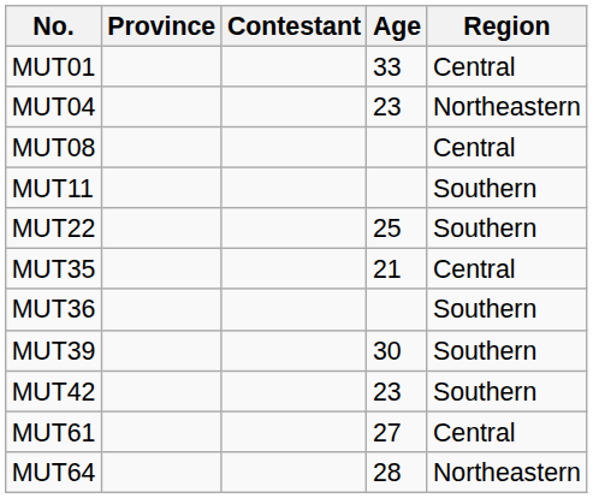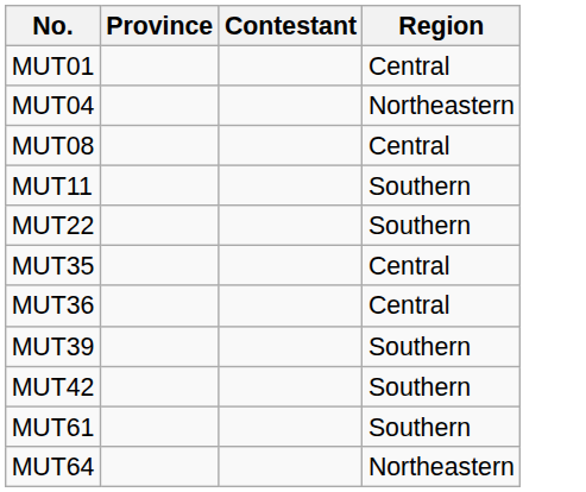 <table class="wikitable sortable" style="font-size:95%;">
 <tr>
 <th>No.</th>
 <th>Province</th>
 <th>Contestant</th>
-<th>Age</th>
 <th>Region</th>
 </tr>
 <tr>
 <td>MUT01</td>
 <td></td>
 <td></td>
-<td>33</td>
 <td>Central</td>
 </tr>
 <tr>
 <td>MUT04</td>
 <td></td>
 <td></td>
-<td>23</td>
 <td>Northeastern</td>
 </tr>
 <tr>
 <td>MUT08</td>
-<td></td>
 <td></td>
 <td></td>
 <td>Central</td>
 </tr>
 <tr>
 <td>MUT11</td>
 <td></td>
 <td></td>
-<td></td>
 <td>Southern</td>
 </tr>
 <tr>
 <td>MUT22</td>
 <td></td>
 <td></td>
-<td>25</td>
 <td>Southern</td>
 </tr>
 <tr>
 <td>MUT35</td>
 <td></td>
 <td></td>
-<td>21</td>
 <td>Central</td>
 </tr>
 <tr>
 <td>MUT36</td>
 <td></td>
 <td></td>
-<td></td>
-<td>Southern</td>
+<td>Central</td>
 </tr>
 <tr>
 <td>MUT39</td>
 <td></td>
 <td></td>
-<td>30</td>
 <td>Southern</td>
 </tr>
 <tr>
 <td>MUT42</td>
 <td></td>
 <td></td>
-<td>23</td>
 <td>Southern</td>
 </tr>
 <tr>
 <td>MUT61</td>
 <td></td>
 <td></td>
-<td>27</td>
-<td>Central</td>
+<td>Southern</td>
 </tr>
 <tr>
 <td>MUT64</td>
 <td></td>
 <td></td>
-<td>28</td>
 <td>Northeastern</td>
 </tr>
 </table>
